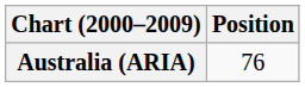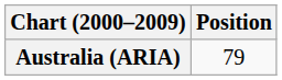 <table class="wikitable plainrowheaders" style="text-align:center">
 <tr>
 <th scope="col">Chart (2000–2009)</th>
 <th scope="col">Position</th>
 </tr>
 <tr>
 <th scope="row">Australia (ARIA)</th>
-<td>76</td>
+<td>79</td>
 </tr>
 </table>
